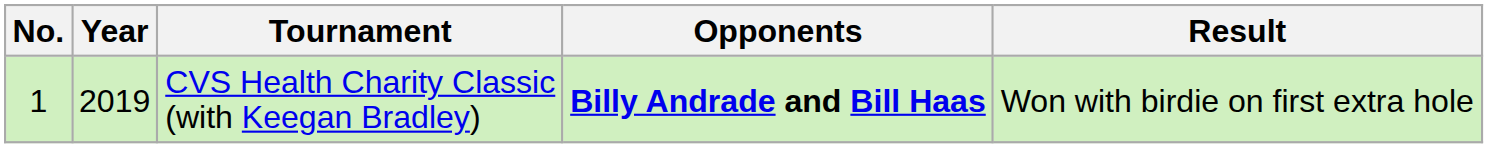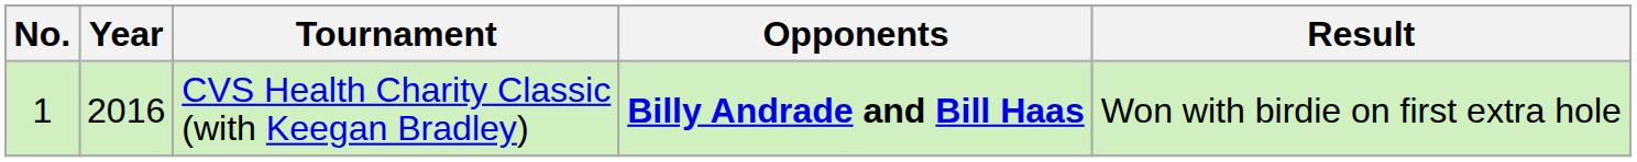 <table class="wikitable" style="font-size:95%;">
 <tr>
 <th>No.</th>
 <th>Year</th>
 <th>Tournament</th>
 <th>Opponents</th>
 <th>Result</th>
 </tr>
 <tr style="background:#D0F0C0;">
 <td align=center>1</td>
-<td>2019</td>
+<td>2016</td>
 <td><a href='#'>CVS Health Charity Classic</a><br>(with  <a href='#'>Keegan Bradley</a>)</td>
 <td><strong> <a href='#'>Billy Andrade</a> and  <a href='#'>Bill Haas</a></strong></td>
 <td>Won with birdie on first extra hole</td>
 </tr>
 </table>
